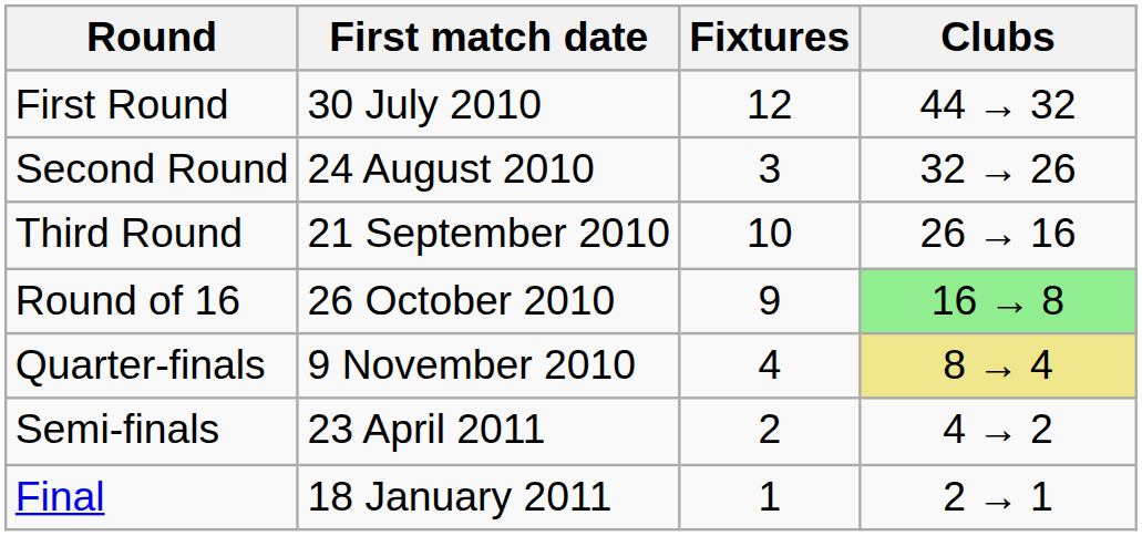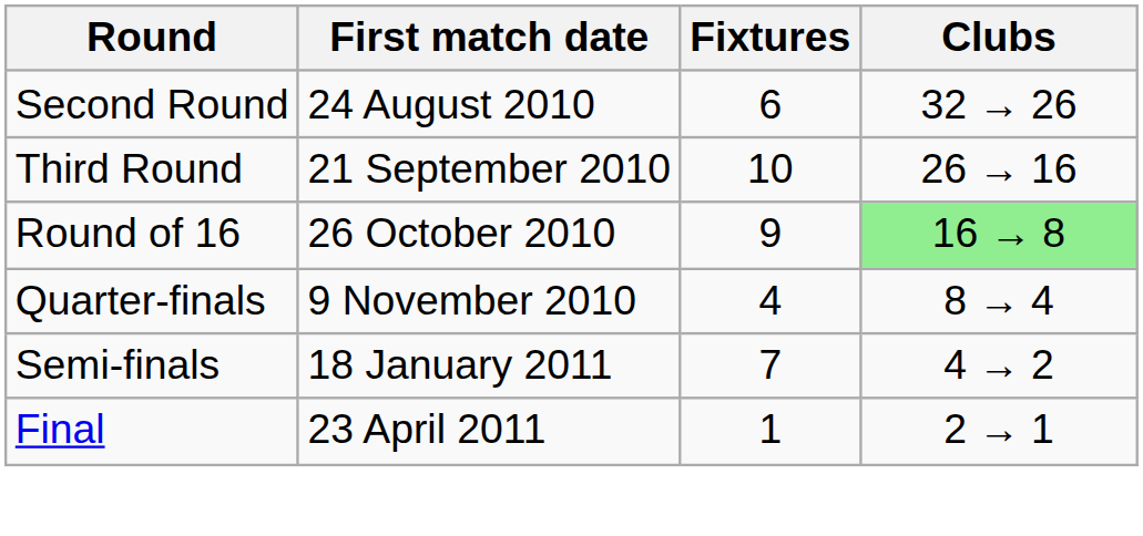 <table class="wikitable">
 <tr>
 <th>Round</th>
 <th>First match date</th>
 <th>Fixtures</th>
 <th width=100>Clubs</th>
 </tr>
 <tr align=center>
-<td align=left>First Round</td>
-<td align=left>30 July 2010</td>
-<td>12</td>
-<td>44 → 32</td>
-</tr>
-<tr align=center>
 <td align=left>Second Round</td>
 <td align=left>24 August 2010</td>
-<td>3</td>
+<td>6</td>
 <td>32 → 26</td>
 </tr>
 <tr align=center>
 <td align=left>Third Round</td>
 <td align=left>21 September 2010</td>
 <td>10</td>
 <td>26 → 16</td>
 </tr>
 <tr align=center>
 <td align=left>Round of 16</td>
 <td align=left>26 October 2010</td>
 <td>9</td>
 <td style="background: lightgreen;">16 → 8</td>
 </tr>
 <tr align=center>
 <td align=left>Quarter-finals</td>
 <td align=left>9 November 2010</td>
 <td>4</td>
-<td style="background: khaki;">8 → 4</td>
+<td>8 → 4</td>
 </tr>
 <tr align=center>
 <td align=left>Semi-finals</td>
-<td align=left>23 April 2011</td>
-<td>2</td>
+<td align=left>18 January 2011</td>
+<td>7</td>
 <td>4 → 2</td>
 </tr>
 <tr align=center>
 <td align=left><a href='#'>Final</a></td>
-<td align=left>18 January 2011</td>
+<td align=left>23 April 2011</td>
 <td>1</td>
 <td>2 → 1</td>
 </tr>
 </table>
